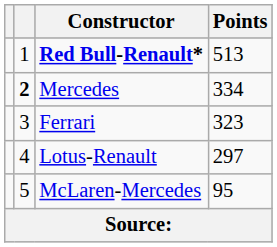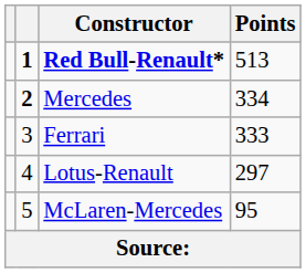 <table class="wikitable" style="font-size: 85%;">
 <tr>
 <th></th>
 <th></th>
 <th>Constructor</th>
 <th>Points</th>
 </tr>
 <tr>
 <td align="left"></td>
-<td align="center">1</td>
+<td align="center"><strong>1</strong></td>
 <td> <strong><a href='#'>Red Bull</a>-<a href='#'>Renault</a>*</strong></td>
 <td align="left">513</td>
 </tr>
 <tr>
 <td align="left"></td>
 <td align="center"><strong>2</strong></td>
 <td> <a href='#'>Mercedes</a></td>
 <td align="left">334</td>
 </tr>
 <tr>
 <td align="left"></td>
 <td align="center">3</td>
 <td> <a href='#'>Ferrari</a></td>
-<td align="left">323</td>
+<td align="left">333</td>
 </tr>
 <tr>
 <td align="left"></td>
 <td align="center">4</td>
 <td> <a href='#'>Lotus</a>-<a href='#'>Renault</a></td>
 <td align="left">297</td>
 </tr>
 <tr>
 <td align="left"></td>
 <td align="center">5</td>
 <td> <a href='#'>McLaren</a>-<a href='#'>Mercedes</a></td>
 <td align="left">95</td>
 </tr>
 <tr>
 <th colspan=4>Source: </th>
 </tr>
 </table>
